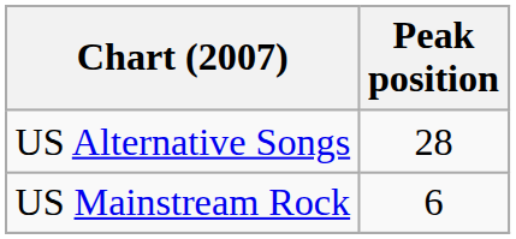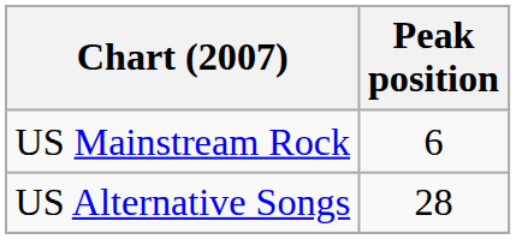 <table class="wikitable sortable plainrowheaders">
 <tr>
 <th scope="col">Chart (2007)</th>
 <th scope="col">Peak<br>position</th>
 </tr>
 <tr>
+<td>US <a href='#'>Mainstream Rock</a></td>
+<td align="center">6</td>
+</tr>
+<tr>
 <td>US <a href='#'>Alternative Songs</a></td>
 <td align="center">28</td>
 </tr>
 <tr>
-<td>US <a href='#'>Mainstream Rock</a></td>
-<td align="center">6</td>
-</tr>
-<tr>
 </tr>
 </table>
